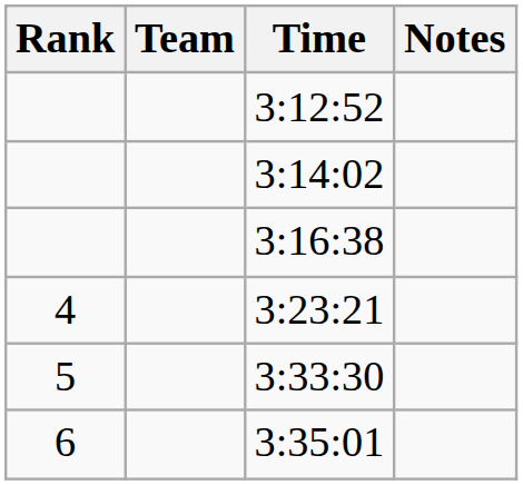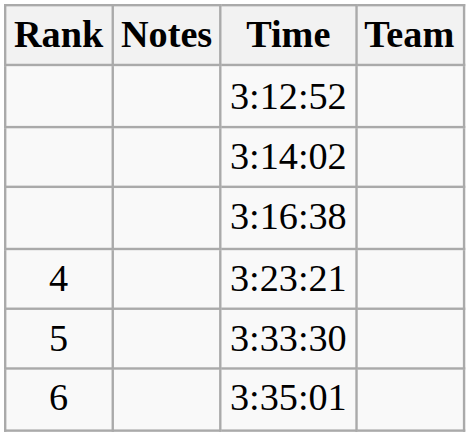 <table class="wikitable sortable" style="text-align:center">
 <tr>
 <th>Rank</th>
+<th>Notes</th>
+<th>Time</th>
 <th>Team</th>
-<th>Time</th>
-<th>Notes</th>
 </tr>
 <tr>
 <td></td>
+<td></td>
+<td>3:12:52</td>
 <td align=left></td>
-<td>3:12:52</td>
-<td></td>
 </tr>
 <tr>
 <td></td>
+<td></td>
+<td>3:14:02</td>
 <td align=left></td>
-<td>3:14:02</td>
-<td></td>
 </tr>
 <tr>
 <td></td>
+<td></td>
+<td>3:16:38</td>
 <td align=left></td>
-<td>3:16:38</td>
-<td></td>
 </tr>
 <tr>
 <td>4</td>
+<td></td>
+<td>3:23:21</td>
 <td align=left></td>
-<td>3:23:21</td>
-<td></td>
 </tr>
 <tr>
 <td>5</td>
+<td></td>
+<td>3:33:30</td>
 <td align=left></td>
-<td>3:33:30</td>
-<td></td>
 </tr>
 <tr>
 <td>6</td>
+<td></td>
+<td>3:35:01</td>
 <td align=left></td>
-<td>3:35:01</td>
-<td></td>
 </tr>
 </table>
